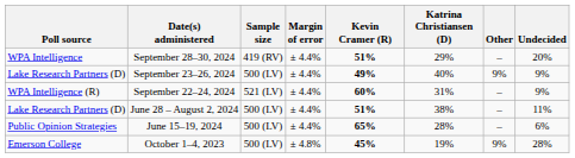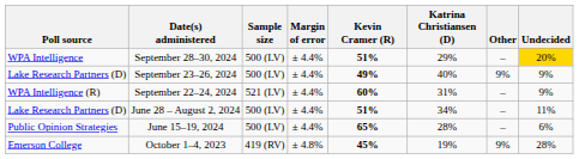 <table class="wikitable" style="font-size:90%;text-align:center;">
 <tr valign=bottom>
 <th>Poll source</th>
 <th>Date(s)<br>administered</th>
 <th>Sample<br>size</th>
 <th>Margin<br>of error</th>
 <th style="width:100px;">Kevin<br>Cramer (R)</th>
 <th style="width:100px;">Katrina<br>Christiansen (D)</th>
 <th>Other</th>
 <th>Undecided</th>
 </tr>
 <tr>
 <td style="text-align:left;"><a href='#'>WPA Intelligence</a></td>
 <td>September 28–30, 2024</td>
-<td>419 (RV)</td>
+<td>500 (LV)</td>
 <td>± 4.4%</td>
 <td><strong>51%</strong></td>
 <td>29%</td>
 <td>–</td>
-<td>20%</td>
+<td style="background: gold;">20%</td>
 </tr>
 <tr>
 <td style="text-align:left;"><a href='#'>Lake Research Partners</a> (D)</td>
 <td>September 23–26, 2024</td>
 <td>500 (LV)</td>
 <td>± 4.4%</td>
 <td><strong>49%</strong></td>
 <td>40%</td>
 <td>9%</td>
 <td>9%</td>
 </tr>
 <tr>
 <td style="text-align:left;"><a href='#'>WPA Intelligence</a> (R)</td>
 <td>September 22–24, 2024</td>
 <td>521 (LV)</td>
 <td>± 4.4%</td>
 <td><strong>60%</strong></td>
 <td>31%</td>
 <td>–</td>
 <td>9%</td>
 </tr>
 <tr>
 <td style="text-align:left;"><a href='#'>Lake Research Partners</a> (D)</td>
 <td>June 28 – August 2, 2024</td>
 <td>500 (LV)</td>
 <td>± 4.4%</td>
 <td><strong>51%</strong></td>
-<td>38%</td>
+<td>34%</td>
 <td>–</td>
 <td>11%</td>
 </tr>
 <tr>
 <td style="text-align:left;"><a href='#'>Public Opinion Strategies</a></td>
 <td>June 15–19, 2024</td>
 <td>500 (LV)</td>
 <td>± 4.4%</td>
 <td><strong>65%</strong></td>
 <td>28%</td>
 <td>–</td>
 <td>6%</td>
 </tr>
 <tr>
 <td style="text-align:left;"><a href='#'>Emerson College</a></td>
 <td>October 1–4, 2023</td>
-<td>500 (LV)</td>
+<td>419 (RV)</td>
 <td>± 4.8%</td>
 <td><strong>45%</strong></td>
 <td>19%</td>
 <td>9%</td>
 <td>28%</td>
 </tr>
 </table>
